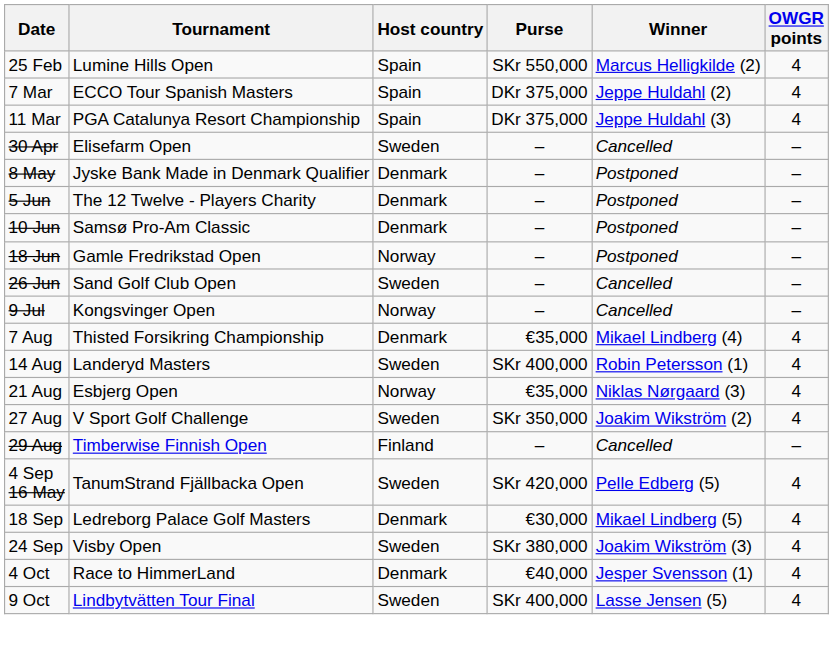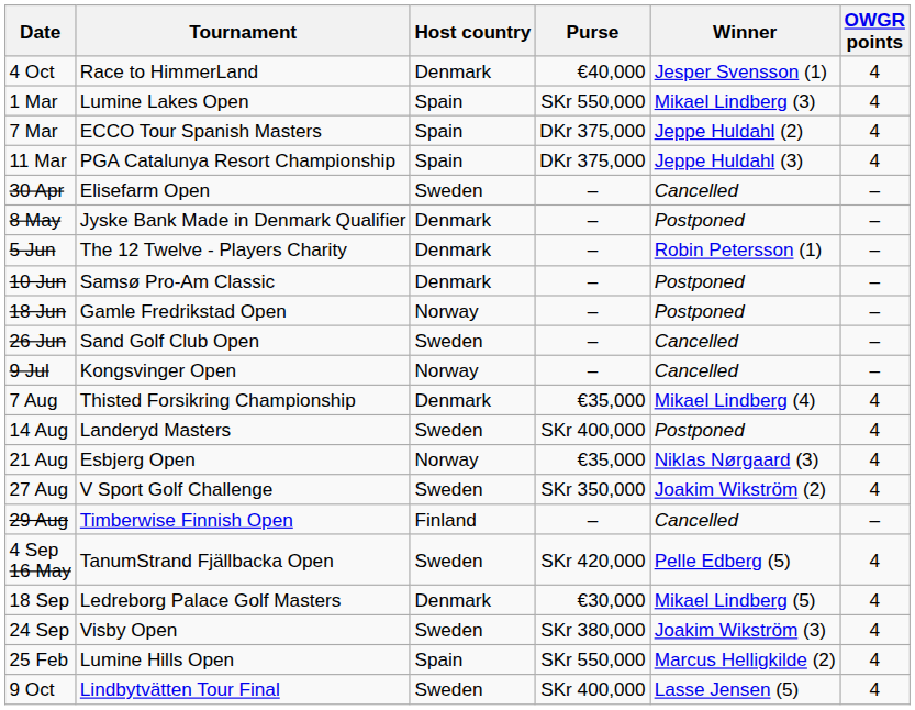 <table class="wikitable" style="font-size:95%;">
 <tr>
 <th>Date</th>
 <th>Tournament</th>
 <th>Host country</th>
 <th>Purse</th>
 <th>Winner</th>
 <th><a href='#'>OWGR</a><br>points</th>
 </tr>
 <tr>
-<td>25 Feb</td>
-<td>Lumine Hills Open</td>
+<td>4 Oct</td>
+<td>Race to HimmerLand</td>
+<td>Denmark</td>
+<td align=right>€40,000</td>
+<td> <a href='#'>Jesper Svensson</a> (1)</td>
+<td align=center>4</td>
+</tr>
+<tr>
+<td>1 Mar</td>
+<td>Lumine Lakes Open</td>
 <td>Spain</td>
 <td align=right>SKr 550,000</td>
-<td> <a href='#'>Marcus Helligkilde</a> (2)</td>
+<td> <a href='#'>Mikael Lindberg</a> (3)</td>
 <td align=center>4</td>
 </tr>
 <tr>
 <td>7 Mar</td>
 <td>ECCO Tour Spanish Masters</td>
 <td>Spain</td>
 <td align=right>DKr 375,000</td>
 <td> <a href='#'>Jeppe Huldahl</a> (2)</td>
 <td align=center>4</td>
 </tr>
 <tr>
 <td>11 Mar</td>
 <td>PGA Catalunya Resort Championship</td>
 <td>Spain</td>
 <td align=right>DKr 375,000</td>
 <td> <a href='#'>Jeppe Huldahl</a> (3)</td>
 <td align=center>4</td>
 </tr>
 <tr>
 <td><s>30 Apr</s></td>
 <td>Elisefarm Open</td>
 <td>Sweden</td>
 <td align=center>–</td>
 <td><em>Cancelled</em></td>
 <td align=center>–</td>
 </tr>
 <tr>
 <td><s>8 May</s></td>
 <td>Jyske Bank Made in Denmark Qualifier</td>
 <td>Denmark</td>
 <td align=center>–</td>
 <td><em>Postponed</em></td>
 <td align=center>–</td>
 </tr>
 <tr>
 <td><s>5 Jun</s></td>
 <td>The 12 Twelve - Players Charity</td>
 <td>Denmark</td>
 <td align=center>–</td>
-<td><em>Postponed</em></td>
+<td> <a href='#'>Robin Petersson</a> (1)</td>
 <td align=center>–</td>
 </tr>
 <tr>
 <td><s>10 Jun</s></td>
 <td>Samsø Pro-Am Classic</td>
 <td>Denmark</td>
 <td align=center>–</td>
 <td><em>Postponed</em></td>
 <td align=center>–</td>
 </tr>
 <tr>
 <td><s>18 Jun</s></td>
 <td>Gamle Fredrikstad Open</td>
 <td>Norway</td>
 <td align=center>–</td>
 <td><em>Postponed</em></td>
 <td align=center>–</td>
 </tr>
 <tr>
 <td><s>26 Jun</s></td>
 <td>Sand Golf Club Open</td>
 <td>Sweden</td>
 <td align=center>–</td>
 <td><em>Cancelled</em></td>
 <td align=center>–</td>
 </tr>
 <tr>
 <td><s>9 Jul</s></td>
 <td>Kongsvinger Open</td>
 <td>Norway</td>
 <td align=center>–</td>
 <td><em>Cancelled</em></td>
 <td align=center>–</td>
 </tr>
 <tr>
 <td>7 Aug</td>
 <td>Thisted Forsikring Championship</td>
 <td>Denmark</td>
 <td align=right>€35,000</td>
 <td> <a href='#'>Mikael Lindberg</a> (4)</td>
 <td align=center>4</td>
 </tr>
 <tr>
 <td>14 Aug</td>
 <td>Landeryd Masters</td>
 <td>Sweden</td>
 <td align=right>SKr 400,000</td>
-<td> <a href='#'>Robin Petersson</a> (1)</td>
+<td><em>Postponed</em></td>
 <td align=center>4</td>
 </tr>
 <tr>
 <td>21 Aug</td>
 <td>Esbjerg Open</td>
 <td>Norway</td>
 <td align=right>€35,000</td>
 <td> <a href='#'>Niklas Nørgaard</a> (3)</td>
 <td align=center>4</td>
 </tr>
 <tr>
 <td>27 Aug</td>
 <td>V Sport Golf Challenge</td>
 <td>Sweden</td>
 <td align=right>SKr 350,000</td>
 <td> <a href='#'>Joakim Wikström</a> (2)</td>
 <td align=center>4</td>
 </tr>
 <tr>
 <td><s>29 Aug</s></td>
 <td><a href='#'>Timberwise Finnish Open</a></td>
 <td>Finland</td>
 <td align=center>–</td>
 <td><em>Cancelled</em></td>
 <td align=center>–</td>
 </tr>
 <tr>
 <td>4 Sep<br><s>16 May</s></td>
 <td>TanumStrand Fjällbacka Open</td>
 <td>Sweden</td>
 <td align=right>SKr 420,000</td>
 <td> <a href='#'>Pelle Edberg</a> (5)</td>
 <td align=center>4</td>
 </tr>
 <tr>
 <td>18 Sep</td>
 <td>Ledreborg Palace Golf Masters</td>
 <td>Denmark</td>
 <td align=right>€30,000</td>
 <td> <a href='#'>Mikael Lindberg</a> (5)</td>
 <td align=center>4</td>
 </tr>
 <tr>
 <td>24 Sep</td>
 <td>Visby Open</td>
 <td>Sweden</td>
 <td align=right>SKr 380,000</td>
 <td> <a href='#'>Joakim Wikström</a> (3)</td>
 <td align=center>4</td>
 </tr>
 <tr>
-<td>4 Oct</td>
-<td>Race to HimmerLand</td>
-<td>Denmark</td>
-<td align=right>€40,000</td>
-<td> <a href='#'>Jesper Svensson</a> (1)</td>
+<td>25 Feb</td>
+<td>Lumine Hills Open</td>
+<td>Spain</td>
+<td align=right>SKr 550,000</td>
+<td> <a href='#'>Marcus Helligkilde</a> (2)</td>
 <td align=center>4</td>
 </tr>
 <tr>
 <td>9 Oct</td>
 <td><a href='#'>Lindbytvätten Tour Final</a></td>
 <td>Sweden</td>
 <td align=right>SKr 400,000</td>
 <td> <a href='#'>Lasse Jensen</a> (5)</td>
 <td align=center>4</td>
 </tr>
 </table>
